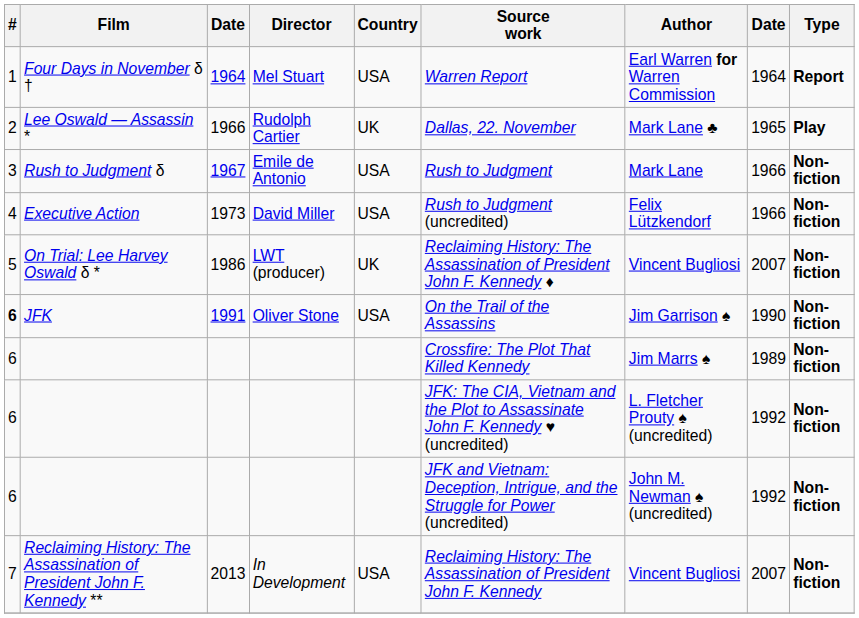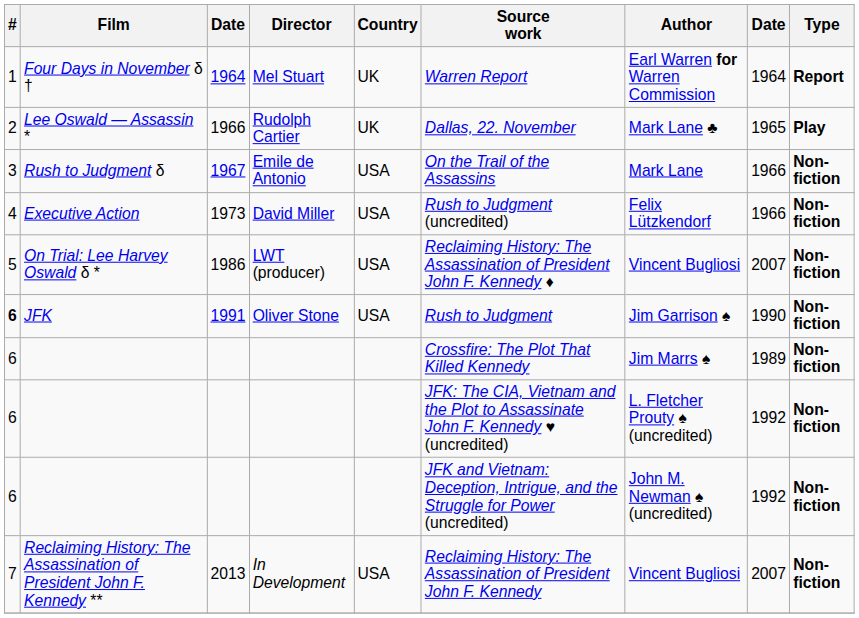 <table class="wikitable">
 <tr>
 <th>#</th>
 <th>Film</th>
 <th>Date</th>
 <th>Director</th>
 <th>Country</th>
 <th>Source<br>work</th>
 <th>Author</th>
 <th>Date</th>
 <th>Type</th>
 </tr>
 <tr>
 <td>1</td>
 <td><em><a href='#'>Four Days in November</a></em> δ †</td>
 <td><a href='#'>1964</a></td>
 <td><a href='#'>Mel Stuart</a></td>
-<td>USA</td>
+<td>UK</td>
 <td><em><a href='#'>Warren Report</a></em></td>
 <td><a href='#'>Earl Warren</a> <strong>for</strong><br><a href='#'>Warren Commission</a></td>
 <td>1964</td>
 <td><strong>Report</strong></td>
 </tr>
 <tr>
 <td>2</td>
 <td><em><a href='#'>Lee Oswald — Assassin</a></em> *</td>
 <td>1966</td>
 <td><a href='#'>Rudolph Cartier</a></td>
 <td>UK</td>
 <td><em><a href='#'>Dallas, 22. November</a></em></td>
 <td><a href='#'>Mark Lane</a> ♣</td>
 <td>1965</td>
 <td><strong>Play</strong></td>
 </tr>
 <tr>
 <td>3</td>
 <td><em><a href='#'>Rush to Judgment</a></em> δ</td>
 <td><a href='#'>1967</a></td>
 <td><a href='#'>Emile de Antonio</a></td>
 <td>USA</td>
-<td><em><a href='#'>Rush to Judgment</a></em></td>
+<td><em><a href='#'>On the Trail of the Assassins</a></em></td>
 <td><a href='#'>Mark Lane</a></td>
 <td>1966</td>
 <td><strong>Non-fiction</strong></td>
 </tr>
 <tr>
 <td>4</td>
 <td><em><a href='#'>Executive Action</a></em></td>
 <td>1973</td>
 <td><a href='#'>David Miller</a></td>
 <td>USA</td>
 <td><em><a href='#'>Rush to Judgment</a></em> (uncredited)</td>
 <td><a href='#'>Felix Lützkendorf</a></td>
 <td>1966</td>
 <td><strong>Non-fiction</strong></td>
 </tr>
 <tr>
 <td>5</td>
 <td><em><a href='#'>On Trial: Lee Harvey Oswald</a></em> δ *</td>
 <td>1986</td>
 <td><a href='#'>LWT</a> (producer)</td>
-<td>UK</td>
+<td>USA</td>
 <td><em><a href='#'>Reclaiming History: The Assassination of President John F. Kennedy</a></em> ♦ </td>
 <td><a href='#'>Vincent Bugliosi</a></td>
 <td>2007</td>
 <td><strong>Non-fiction</strong></td>
 </tr>
 <tr>
 <td><strong>6</strong></td>
 <td><em><a href='#'>JFK</a></em></td>
 <td><a href='#'>1991</a></td>
 <td><a href='#'>Oliver Stone</a></td>
 <td>USA</td>
-<td><em><a href='#'>On the Trail of the Assassins</a></em></td>
+<td><em><a href='#'>Rush to Judgment</a></em></td>
 <td><a href='#'>Jim Garrison</a> ♠</td>
 <td>1990</td>
 <td><strong>Non-fiction</strong></td>
 </tr>
 <tr>
 <td>6</td>
 <td></td>
 <td></td>
 <td></td>
 <td></td>
 <td><em><a href='#'>Crossfire: The Plot That Killed Kennedy</a></em></td>
 <td><a href='#'>Jim Marrs</a> ♠</td>
 <td>1989</td>
 <td><strong>Non-fiction</strong></td>
 </tr>
 <tr>
 <td>6</td>
 <td></td>
 <td></td>
 <td></td>
 <td></td>
 <td><em><a href='#'>JFK: The CIA, Vietnam and the Plot to Assassinate John F. Kennedy</a></em> ♥ (uncredited)</td>
 <td><a href='#'>L. Fletcher Prouty</a> ♠ (uncredited)</td>
 <td>1992</td>
 <td><strong>Non-fiction</strong></td>
 </tr>
 <tr>
 <td>6</td>
 <td></td>
 <td></td>
 <td></td>
 <td></td>
 <td><em><a href='#'>JFK and Vietnam: Deception, Intrigue, and the Struggle for Power</a></em>  (uncredited)</td>
 <td><a href='#'>John M. Newman</a> ♠ (uncredited)</td>
 <td>1992</td>
 <td><strong>Non-fiction</strong></td>
 </tr>
 <tr>
 <td>7</td>
 <td><em><a href='#'>Reclaiming History: The Assassination of President John F. Kennedy</a></em> **</td>
 <td>2013</td>
 <td><em>In Development</em></td>
 <td>USA</td>
 <td><em><a href='#'>Reclaiming History: The Assassination of President John F. Kennedy</a></em> </td>
 <td><a href='#'>Vincent Bugliosi</a></td>
 <td>2007</td>
 <td><strong>Non-fiction</strong></td>
 </tr>
 <tr>
 </tr>
 </table>
